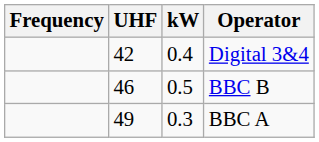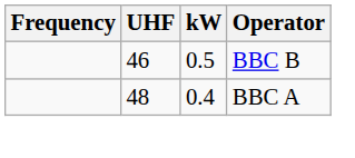 <table class="wikitable sortable">
 <tr>
 <th>Frequency</th>
 <th>UHF</th>
 <th>kW</th>
 <th>Operator</th>
 </tr>
 <tr>
 <td></td>
-<td>42</td>
-<td>0.4</td>
-<td><a href='#'>Digital 3&4</a></td>
-</tr>
-<tr>
-<td></td>
 <td>46</td>
 <td>0.5</td>
 <td><a href='#'>BBC</a> B</td>
 </tr>
 <tr>
 <td></td>
-<td>49</td>
-<td>0.3</td>
+<td>48</td>
+<td>0.4</td>
 <td>BBC A</td>
 </tr>
 </table>
